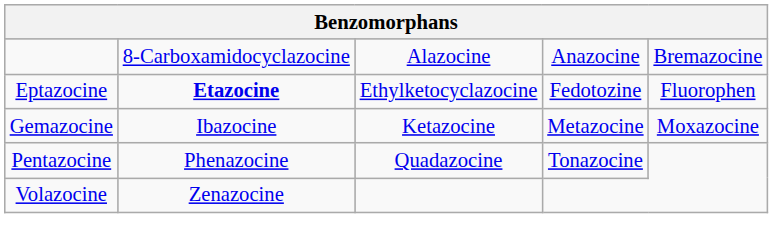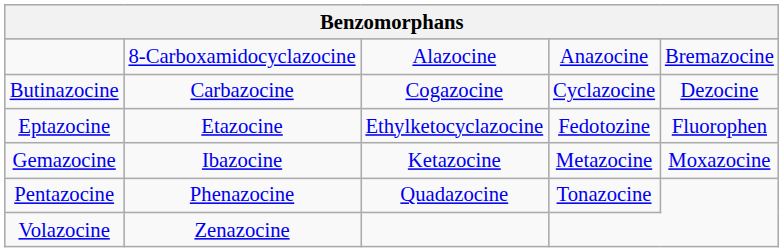 <table class="wikitable" style="font-size:smaller; text-align:center">
 <tr>
 <th colspan="5">Benzomorphans</th>
 </tr>
 <tr>
 <td></td>
 <td> <a href='#'>8-Carboxamidocyclazocine</a></td>
 <td> <a href='#'>Alazocine</a></td>
 <td> <a href='#'>Anazocine</a></td>
 <td> <a href='#'>Bremazocine</a></td>
 </tr>
 <tr>
+<td> <a href='#'>Butinazocine</a></td>
+<td> <a href='#'>Carbazocine</a></td>
+<td> <a href='#'>Cogazocine</a></td>
+<td> <a href='#'>Cyclazocine</a></td>
+<td> <a href='#'>Dezocine</a></td>
+</tr>
+<tr>
 <td> <a href='#'>Eptazocine</a></td>
-<td><strong> <a href='#'>Etazocine</a></strong></td>
+<td> <a href='#'>Etazocine</a></td>
 <td> <a href='#'>Ethylketocyclazocine</a></td>
 <td> <a href='#'>Fedotozine</a></td>
 <td> <a href='#'>Fluorophen</a></td>
 </tr>
 <tr>
 <td> <a href='#'>Gemazocine</a></td>
 <td> <a href='#'>Ibazocine</a></td>
 <td> <a href='#'>Ketazocine</a></td>
 <td> <a href='#'>Metazocine</a></td>
 <td> <a href='#'>Moxazocine</a></td>
 </tr>
 <tr>
 <td> <a href='#'>Pentazocine</a></td>
 <td> <a href='#'>Phenazocine</a></td>
 <td> <a href='#'>Quadazocine</a><br></td>
 <td> <a href='#'>Tonazocine</a></td>
 </tr>
 <tr>
 <td> <a href='#'>Volazocine</a></td>
 <td> <a href='#'>Zenazocine</a></td>
 <td></td>
 </tr>
 </table>
